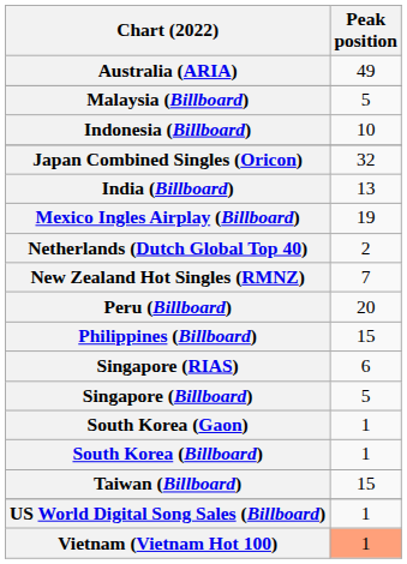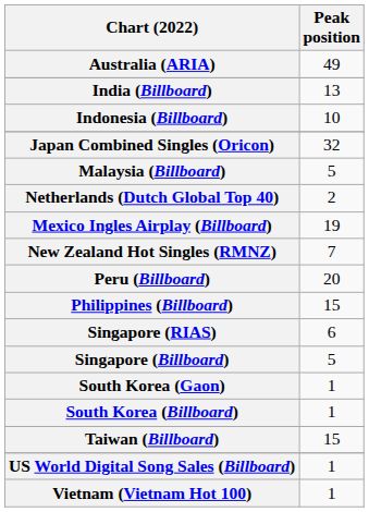 <table class="wikitable sortable plainrowheaders" style="text-align:center">
 <tr>
 <th scope="col">Chart (2022)</th>
 <th scope="col">Peak<br>position</th>
 </tr>
 <tr>
 <th scope="row">Australia (<a href='#'>ARIA</a>)</th>
 <td>49</td>
 </tr>
 <tr>
 </tr>
 <tr>
 </tr>
 <tr>
 </tr>
 <tr>
-<th scope="row">Malaysia (<em><a href='#'>Billboard</a></em>)</th>
-<td>5</td>
+<th scope="row">India (<em><a href='#'>Billboard</a></em>)</th>
+<td>13</td>
 </tr>
 <tr>
 <th scope="row">Indonesia (<em><a href='#'>Billboard</a></em>)</th>
 <td>10</td>
 </tr>
 <tr>
 </tr>
 <tr>
 <th scope="row">Japan Combined Singles (<a href='#'>Oricon</a>)</th>
 <td>32</td>
 </tr>
 <tr>
-<th scope="row">India (<em><a href='#'>Billboard</a></em>)</th>
-<td>13</td>
+<th scope="row">Malaysia (<em><a href='#'>Billboard</a></em>)</th>
+<td>5</td>
+</tr>
+<tr>
+<th scope="row">Netherlands (<a href='#'>Dutch Global Top 40</a>)</th>
+<td>2</td>
 </tr>
 <tr>
 <th scope="row"><a href='#'>Mexico Ingles Airplay</a> (<em><a href='#'>Billboard</a></em>)</th>
 <td>19</td>
-</tr>
-<tr>
-<th scope="row">Netherlands (<a href='#'>Dutch Global Top 40</a>)</th>
-<td>2</td>
 </tr>
 <tr>
 <th scope="row">New Zealand Hot Singles (<a href='#'>RMNZ</a>)</th>
 <td>7</td>
 </tr>
 <tr>
 <th scope="row">Peru (<em><a href='#'>Billboard</a></em>)</th>
 <td>20</td>
 </tr>
 <tr>
 <th scope="row"><a href='#'>Philippines</a> (<em><a href='#'>Billboard</a></em>)</th>
 <td>15</td>
 </tr>
 <tr>
 <th scope="row">Singapore (<a href='#'>RIAS</a>)</th>
 <td>6</td>
 </tr>
 <tr>
 <th scope="row">Singapore (<em><a href='#'>Billboard</a></em>)</th>
 <td>5</td>
 </tr>
 <tr>
 <th scope="row">South Korea (<a href='#'>Gaon</a>)</th>
 <td>1</td>
 </tr>
 <tr>
 <th scope="row"><a href='#'>South Korea</a>  (<em><a href='#'>Billboard</a></em>)</th>
 <td>1</td>
 </tr>
 <tr>
 </tr>
 <tr>
 <th scope="row">Taiwan (<em><a href='#'>Billboard</a></em>)</th>
 <td>15</td>
 </tr>
 <tr>
 </tr>
 <tr>
 </tr>
 <tr>
 <th scope="row">US <a href='#'>World Digital Song Sales</a> (<em><a href='#'>Billboard</a></em>)</th>
 <td>1</td>
 </tr>
 <tr>
 <th scope="row">Vietnam (<a href='#'>Vietnam Hot 100</a>)</th>
-<td style="background: lightsalmon;">1</td>
+<td>1</td>
 </tr>
 </table>
